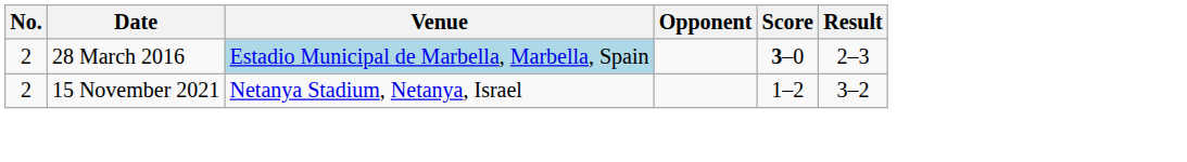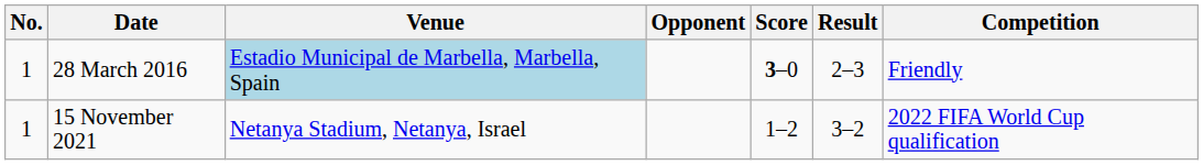 <table class="wikitable plainrowheaders">
 <tr>
 <th>No.</th>
 <th>Date</th>
 <th>Venue</th>
 <th>Opponent</th>
 <th>Score</th>
 <th>Result</th>
+<th>Competition</th>
 </tr>
 <tr>
-<td align="center">2</td>
+<td align="center">1</td>
 <td>28 March 2016</td>
 <td style="background: lightblue;"><a href='#'>Estadio Municipal de Marbella</a>, <a href='#'>Marbella</a>, Spain</td>
 <td></td>
 <td align="center"><strong>3</strong>–0</td>
 <td align="center">2–3</td>
+<td><a href='#'>Friendly</a></td>
 </tr>
 <tr>
-<td align="center">2</td>
+<td align="center">1</td>
 <td>15 November 2021</td>
 <td><a href='#'>Netanya Stadium</a>, <a href='#'>Netanya</a>, Israel</td>
 <td></td>
 <td align="center">1–2</td>
 <td align="center">3–2</td>
+<td><a href='#'>2022 FIFA World Cup qualification</a></td>
 </tr>
 </table>
